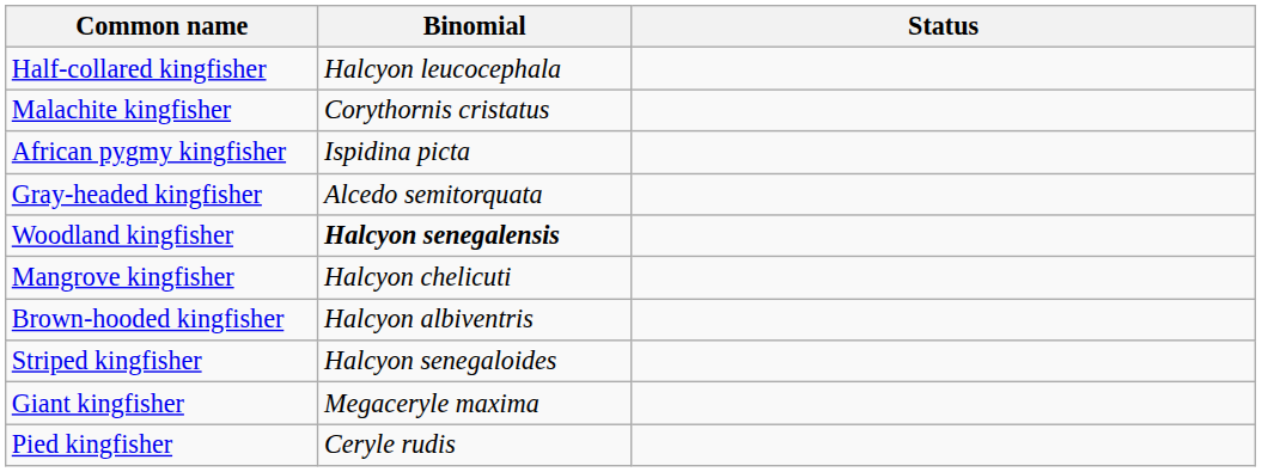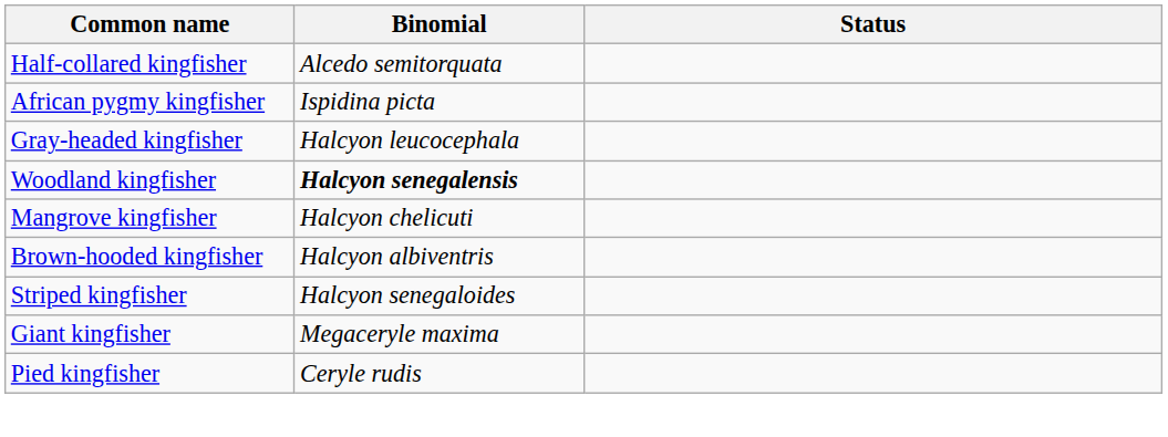 <table width=60% class="wikitable">
 <tr>
 <th width=25%>Common name</th>
 <th width=25%>Binomial</th>
 <th width=50%>Status</th>
 </tr>
 <tr>
 <td><a href='#'>Half-collared kingfisher</a></td>
-<td><em>Halcyon leucocephala</em></td>
-<td></td>
-</tr>
-<tr>
-<td><a href='#'>Malachite kingfisher</a></td>
-<td><em>Corythornis cristatus</em></td>
+<td><em>Alcedo semitorquata</em></td>
 <td></td>
 </tr>
 <tr>
 <td><a href='#'>African pygmy kingfisher</a></td>
 <td><em>Ispidina picta</em></td>
 <td></td>
 </tr>
 <tr>
 <td><a href='#'>Gray-headed kingfisher</a></td>
-<td><em>Alcedo semitorquata</em></td>
+<td><em>Halcyon leucocephala</em></td>
 <td></td>
 </tr>
 <tr>
 <td><a href='#'>Woodland kingfisher</a></td>
 <td><strong><em>Halcyon senegalensis</em></strong></td>
 <td></td>
 </tr>
 <tr>
 <td><a href='#'>Mangrove kingfisher</a></td>
 <td><em>Halcyon chelicuti</em></td>
 <td></td>
 </tr>
 <tr>
 <td><a href='#'>Brown-hooded kingfisher</a></td>
 <td><em>Halcyon albiventris</em></td>
 <td></td>
 </tr>
 <tr>
 <td><a href='#'>Striped kingfisher</a></td>
 <td><em>Halcyon senegaloides</em></td>
 <td></td>
 </tr>
 <tr>
 <td><a href='#'>Giant kingfisher</a></td>
 <td><em>Megaceryle maxima</em></td>
 <td></td>
 </tr>
 <tr>
 <td><a href='#'>Pied kingfisher</a></td>
 <td><em>Ceryle rudis</em></td>
 <td></td>
 </tr>
 </table>
